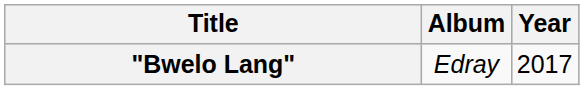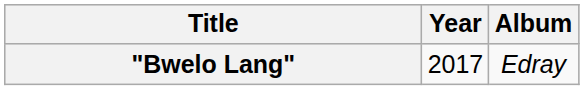 <table class="wikitable plainrowheaders" style="text-align:center;">
 <tr>
 <th scope="col" width="260">Title</th>
+<th scope="col">Year</th>
 <th scope="col">Album</th>
-<th scope="col">Year</th>
 </tr>
 <tr>
 <th scope="row">"Bwelo Lang"<br></th>
+<td>2017</td>
 <td><em>Edray</em></td>
-<td>2017</td>
 </tr>
 </table>
